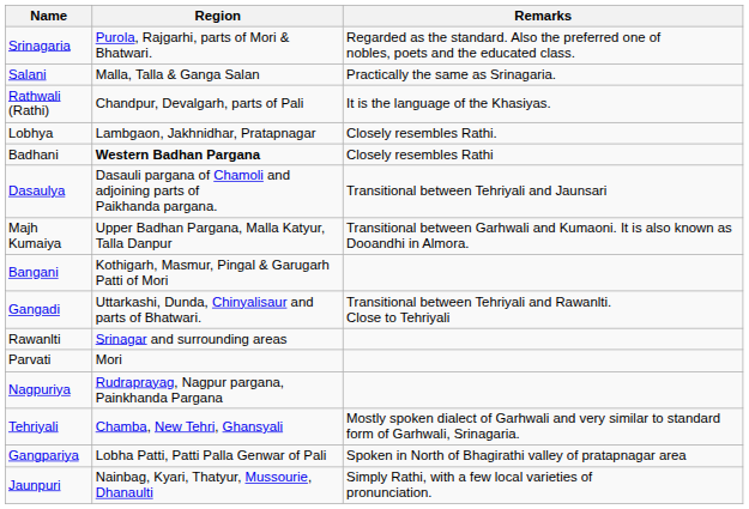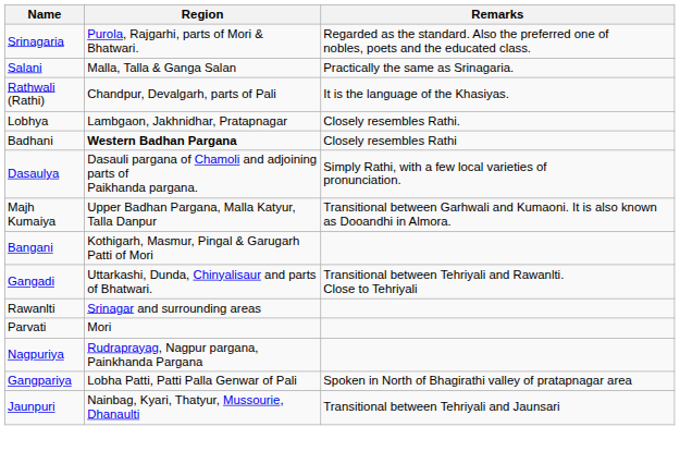 <table class="wikitable">
 <tr>
 <th>Name</th>
 <th>Region</th>
 <th>Remarks</th>
 </tr>
 <tr>
 <td><a href='#'>Srinagaria</a></td>
 <td><a href='#'>Purola</a>, Rajgarhi, parts of Mori & Bhatwari.</td>
 <td>Regarded as the standard. Also the preferred one of<br>nobles, poets and the educated class.</td>
 </tr>
 <tr>
 <td><a href='#'>Salani</a></td>
 <td>Malla, Talla & Ganga Salan</td>
 <td>Practically the same as Srinagaria.</td>
 </tr>
 <tr>
 <td><a href='#'>Rathwali</a><br>(Rathi)</td>
 <td>Chandpur, Devalgarh, parts of Pali</td>
 <td>It is the language of the Khasiyas.</td>
 </tr>
 <tr>
 <td>Lobhya</td>
 <td>Lambgaon, Jakhnidhar, Pratapnagar</td>
 <td>Closely resembles Rathi.</td>
 </tr>
 <tr>
 <td>Badhani</td>
 <td><strong>Western Badhan Pargana</strong></td>
 <td>Closely resembles Rathi</td>
 </tr>
 <tr>
 <td><a href='#'>Dasaulya</a></td>
 <td>Dasauli pargana of <a href='#'>Chamoli</a> and adjoining parts of<br>Paikhanda pargana.</td>
-<td>Transitional between Tehriyali and Jaunsari</td>
+<td>Simply Rathi, with a few local varieties of<br>pronunciation.</td>
 </tr>
 <tr>
 <td>Majh Kumaiya</td>
 <td>Upper Badhan Pargana, Malla Katyur, Talla Danpur</td>
 <td>Transitional between Garhwali and Kumaoni. It is also known as Dooandhi in Almora.</td>
 </tr>
 <tr>
 <td><a href='#'>Bangani</a></td>
 <td>Kothigarh, Masmur, Pingal & Garugarh Patti of Mori</td>
 <td></td>
 </tr>
 <tr>
 <td><a href='#'>Gangadi</a></td>
 <td>Uttarkashi, Dunda, <a href='#'>Chinyalisaur</a> and parts of Bhatwari.</td>
 <td>Transitional between Tehriyali and Rawanlti.<br>Close to Tehriyali</td>
 </tr>
 <tr>
 <td>Rawanlti</td>
 <td><a href='#'>Srinagar</a> and surrounding areas</td>
 <td></td>
 </tr>
 <tr>
 <td>Parvati</td>
 <td>Mori</td>
 <td></td>
 </tr>
 <tr>
 <td><a href='#'>Nagpuriya</a></td>
 <td><a href='#'>Rudraprayag</a>, Nagpur pargana, Painkhanda Pargana</td>
 <td></td>
 </tr>
 <tr>
-<td><a href='#'>Tehriyali</a></td>
-<td><a href='#'>Chamba</a>, <a href='#'>New Tehri</a>, <a href='#'>Ghansyali</a></td>
-<td>Mostly spoken dialect of Garhwali and very similar to standard form of Garhwali, Srinagaria.</td>
-</tr>
-<tr>
 <td><a href='#'>Gangpariya</a></td>
 <td>Lobha Patti, Patti Palla Genwar of Pali</td>
 <td>Spoken in North of Bhagirathi valley of pratapnagar area</td>
 </tr>
 <tr>
 <td><a href='#'>Jaunpuri</a></td>
 <td>Nainbag, Kyari, Thatyur, <a href='#'>Mussourie</a>, <a href='#'>Dhanaulti</a></td>
-<td>Simply Rathi, with a few local varieties of<br>pronunciation.</td>
+<td>Transitional between Tehriyali and Jaunsari</td>
 </tr>
 </table>
